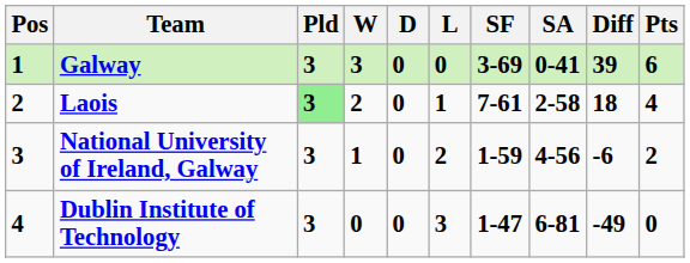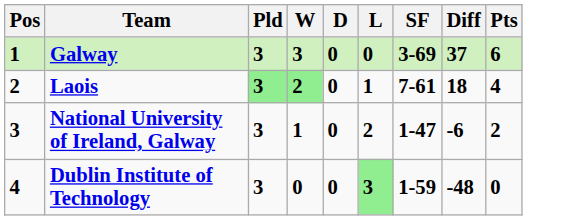 <table class="wikitable" style="text-align: centre;">
 <tr>
 <th width=20>Pos</th>
 <th width=150>Team</th>
 <th width=20>Pld</th>
 <th width=20>W</th>
 <th width=20>D</th>
 <th width=20>L</th>
 <th width=30>SF</th>
-<th width=30>SA</th>
 <th width=20>Diff</th>
 <th width=20>Pts</th>
 </tr>
 <tr style="background:#D0F0C0;">
 <td><strong>1</strong></td>
 <td align=left><strong>  <a href='#'>Galway</a> </strong></td>
 <td><strong>3</strong></td>
 <td><strong>3</strong></td>
 <td><strong>0</strong></td>
 <td><strong>0</strong></td>
 <td><strong>3-69</strong></td>
-<td><strong>0-41</strong></td>
-<td><strong>39</strong></td>
+<td><strong>37</strong></td>
 <td><strong>6</strong></td>
 </tr>
 <tr>
 <td><strong>2</strong></td>
 <td align=left><strong>  <a href='#'>Laois</a> </strong></td>
 <td style="background: lightgreen;"><strong>3</strong></td>
-<td><strong>2</strong></td>
+<td style="background: lightgreen;"><strong>2</strong></td>
 <td><strong>0</strong></td>
 <td><strong>1</strong></td>
 <td><strong>7-61</strong></td>
-<td><strong>2-58</strong></td>
 <td><strong>18</strong></td>
 <td><strong>4</strong></td>
 </tr>
 <tr>
 <td><strong>3</strong></td>
 <td align=left><strong>  <a href='#'>National University of Ireland, Galway</a> </strong></td>
 <td><strong>3</strong></td>
 <td><strong>1</strong></td>
 <td><strong>0</strong></td>
 <td><strong>2</strong></td>
-<td><strong>1-59</strong></td>
-<td><strong>4-56</strong></td>
+<td><strong>1-47</strong></td>
 <td><strong>-6</strong></td>
 <td><strong>2</strong></td>
 </tr>
 <tr>
 <td><strong>4</strong></td>
 <td align=left><strong>  <a href='#'>Dublin Institute of Technology</a> </strong></td>
 <td><strong>3</strong></td>
 <td><strong>0</strong></td>
 <td><strong>0</strong></td>
-<td><strong>3</strong></td>
-<td><strong>1-47</strong></td>
-<td><strong>6-81</strong></td>
-<td><strong>-49</strong></td>
+<td style="background: lightgreen;"><strong>3</strong></td>
+<td><strong>1-59</strong></td>
+<td><strong>-48</strong></td>
 <td><strong>0</strong></td>
 </tr>
 </table>
